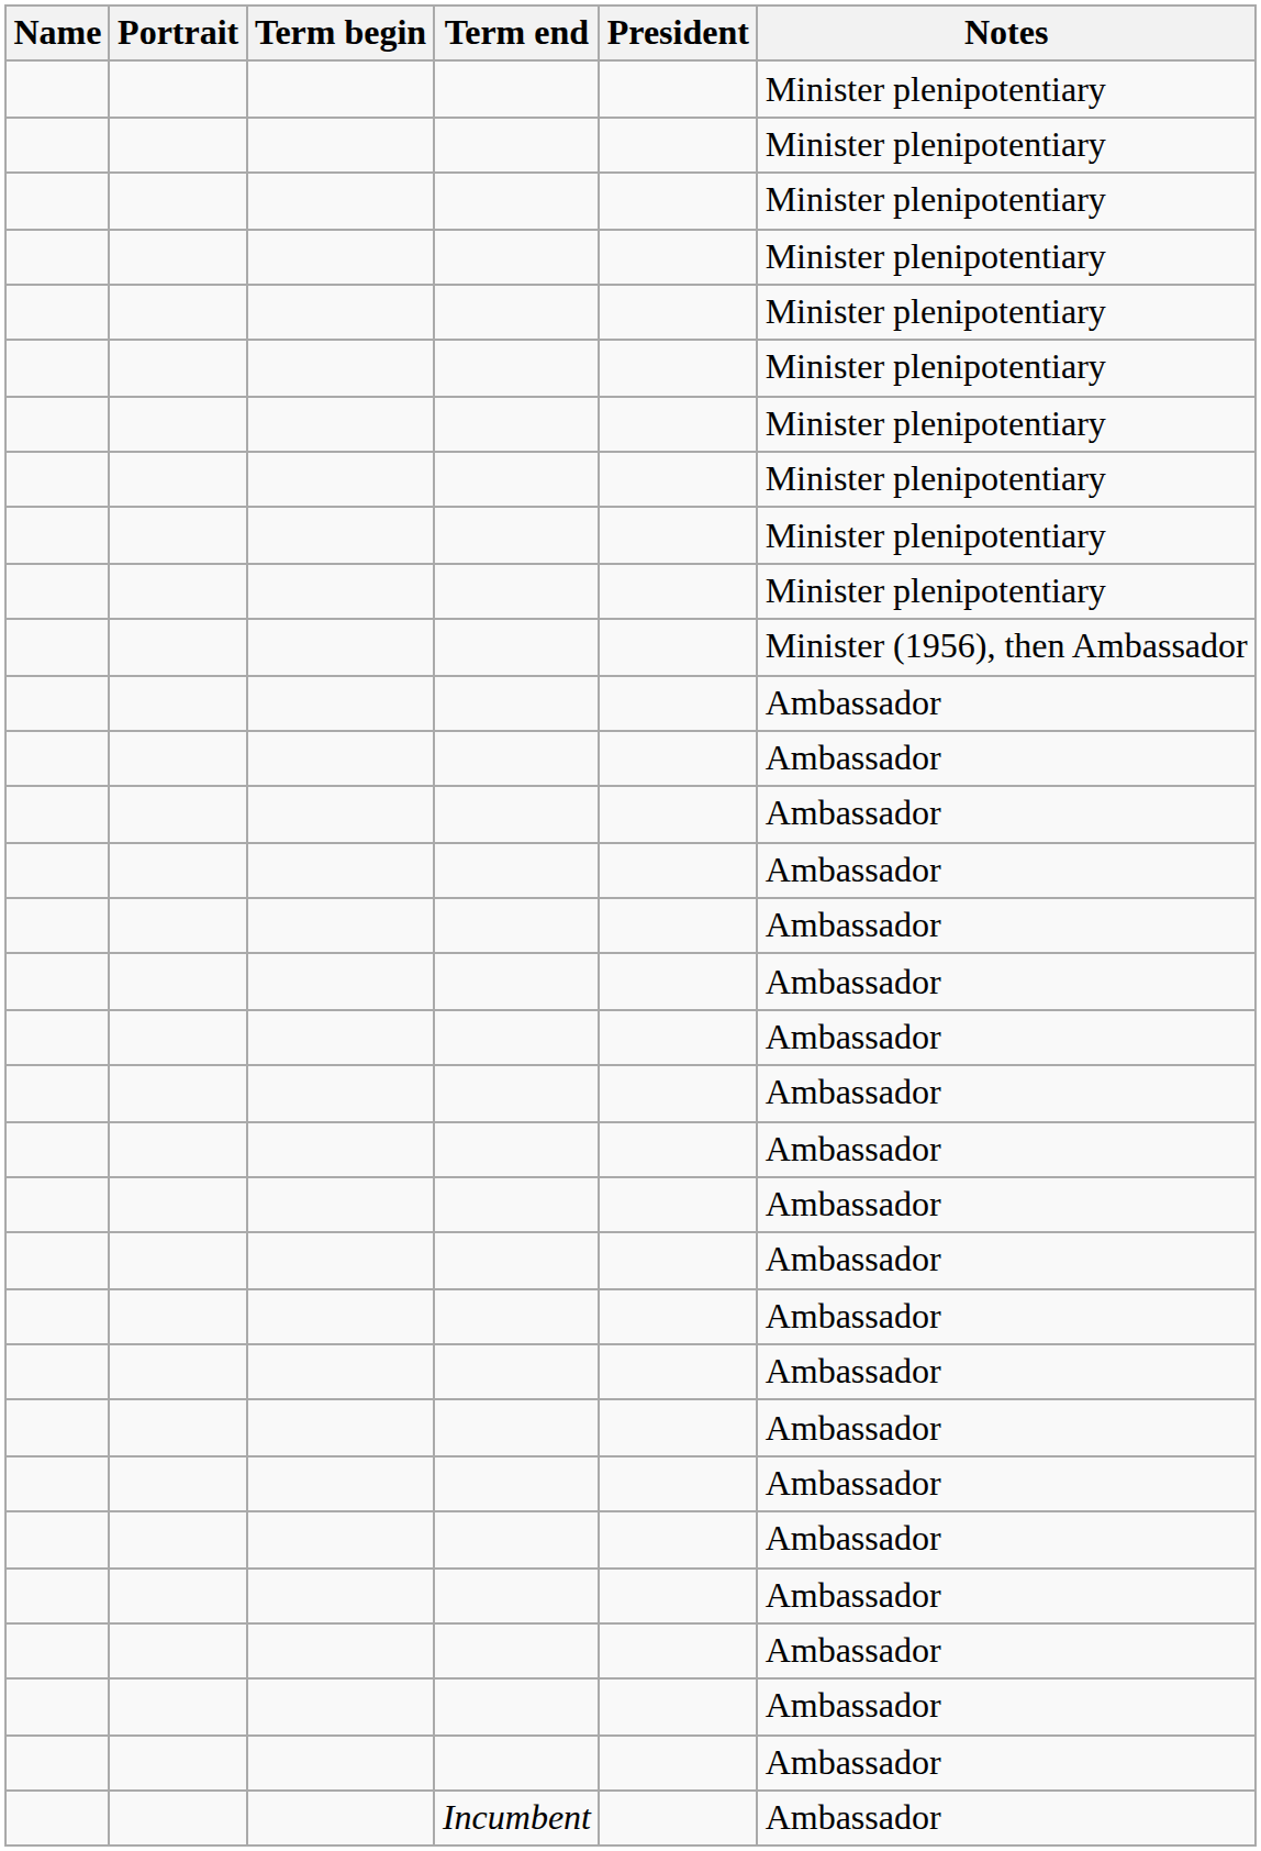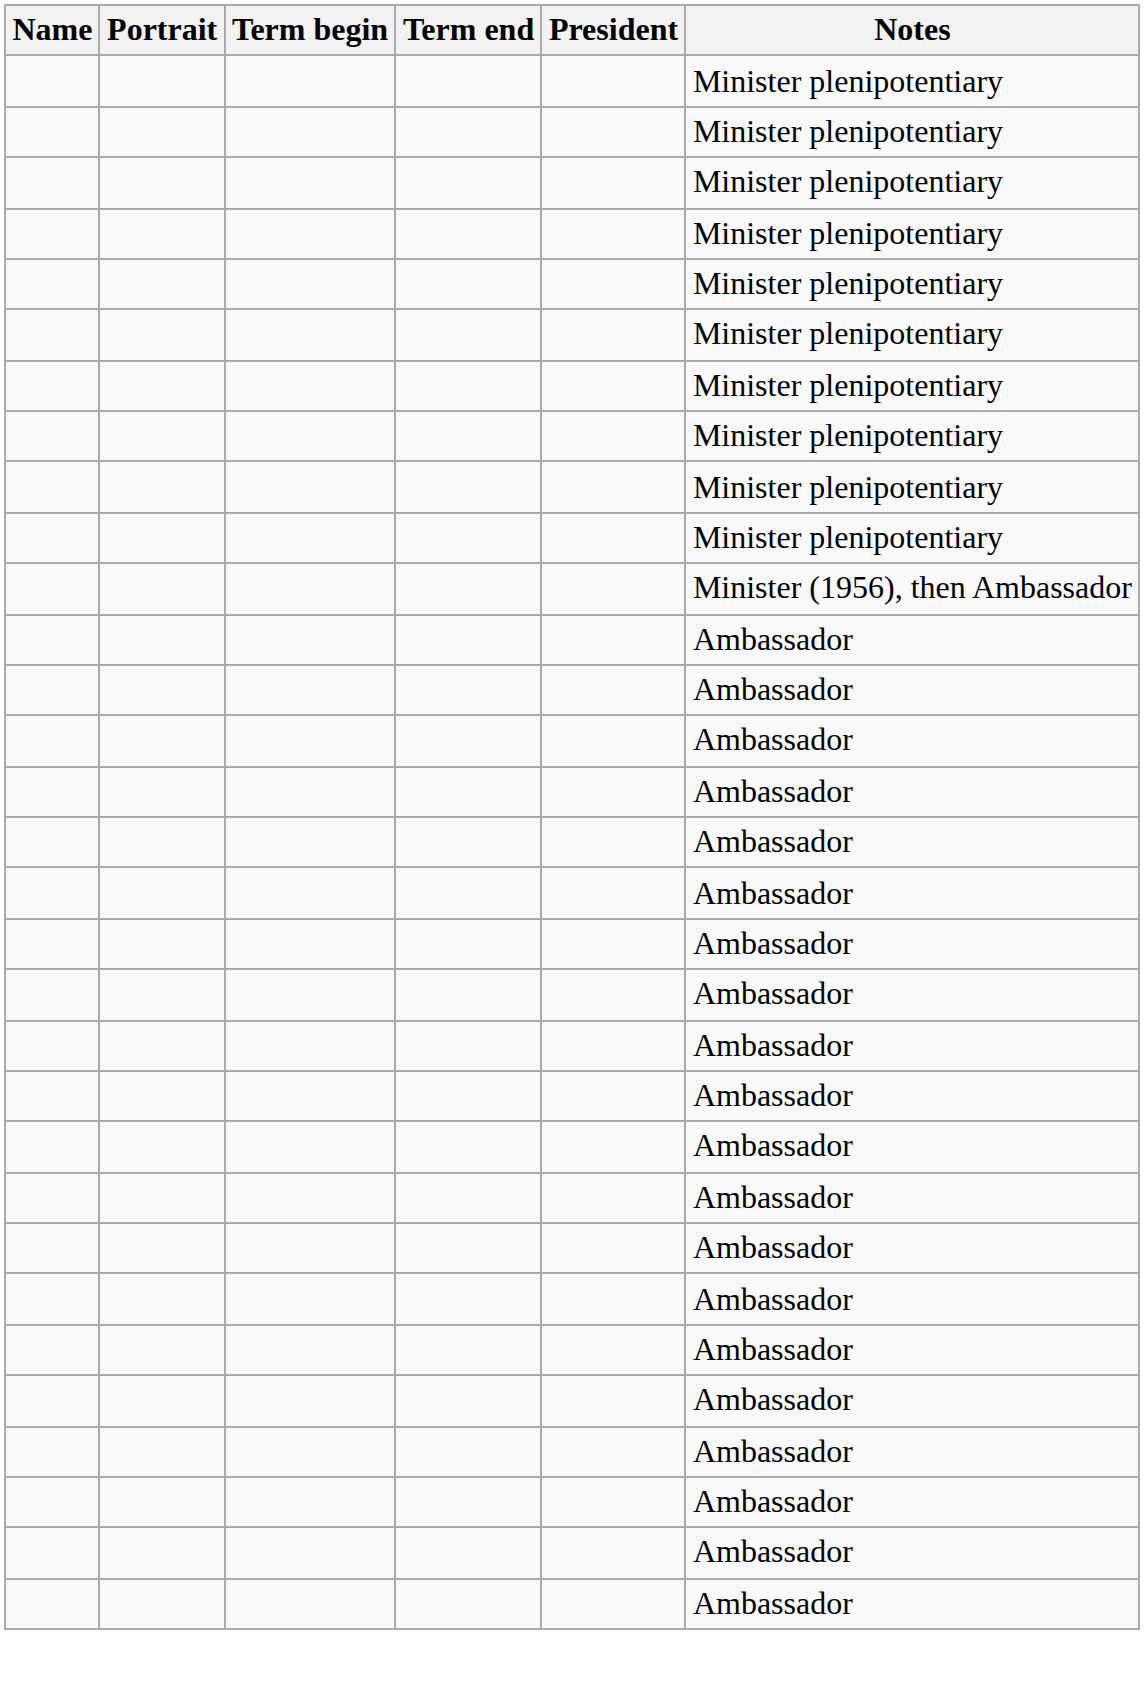 <table class="wikitable sortable"  text-align:center;">
 <tr>
 <th>Name</th>
 <th class="unsortable">Portrait</th>
 <th>Term begin</th>
 <th>Term end</th>
 <th>President</th>
 <th class="unsortable">Notes</th>
 </tr>
 <tr>
 <td></td>
 <td></td>
 <td></td>
 <td></td>
 <td></td>
 <td>Minister plenipotentiary</td>
 </tr>
 <tr>
 <td></td>
 <td></td>
 <td></td>
 <td></td>
 <td></td>
 <td>Minister plenipotentiary</td>
 </tr>
 <tr>
 <td></td>
 <td></td>
 <td></td>
 <td></td>
 <td></td>
 <td>Minister plenipotentiary</td>
 </tr>
 <tr>
 <td></td>
 <td></td>
 <td></td>
 <td></td>
 <td></td>
 <td>Minister plenipotentiary</td>
 </tr>
 <tr>
 <td></td>
 <td></td>
 <td></td>
 <td></td>
 <td></td>
 <td>Minister plenipotentiary</td>
 </tr>
 <tr>
 <td></td>
 <td></td>
 <td></td>
 <td></td>
 <td></td>
 <td>Minister plenipotentiary</td>
 </tr>
 <tr>
 <td></td>
 <td></td>
 <td></td>
 <td></td>
 <td></td>
 <td>Minister plenipotentiary</td>
 </tr>
 <tr>
 <td></td>
 <td></td>
 <td></td>
 <td></td>
 <td></td>
 <td>Minister plenipotentiary</td>
 </tr>
 <tr>
 <td></td>
 <td></td>
 <td></td>
 <td></td>
 <td></td>
 <td>Minister plenipotentiary</td>
 </tr>
 <tr>
 <td></td>
 <td></td>
 <td></td>
 <td></td>
 <td></td>
 <td>Minister plenipotentiary</td>
 </tr>
 <tr>
 <td></td>
 <td></td>
 <td></td>
 <td></td>
 <td></td>
 <td>Minister (1956), then Ambassador</td>
 </tr>
 <tr>
 <td></td>
 <td></td>
 <td></td>
 <td></td>
 <td></td>
 <td>Ambassador</td>
 </tr>
 <tr>
 <td></td>
 <td></td>
 <td></td>
 <td></td>
 <td></td>
 <td>Ambassador</td>
 </tr>
 <tr>
 <td></td>
 <td></td>
 <td></td>
 <td></td>
 <td></td>
 <td>Ambassador</td>
 </tr>
 <tr>
 <td></td>
 <td></td>
 <td></td>
 <td></td>
 <td></td>
 <td>Ambassador</td>
 </tr>
 <tr>
 <td></td>
 <td></td>
 <td></td>
 <td></td>
 <td></td>
 <td>Ambassador</td>
 </tr>
 <tr>
 <td></td>
 <td></td>
 <td></td>
 <td></td>
 <td></td>
 <td>Ambassador</td>
 </tr>
 <tr>
 <td></td>
 <td></td>
 <td></td>
 <td></td>
 <td></td>
 <td>Ambassador</td>
 </tr>
 <tr>
 <td></td>
 <td></td>
 <td></td>
 <td></td>
 <td></td>
 <td>Ambassador</td>
 </tr>
 <tr>
 <td></td>
 <td></td>
 <td></td>
 <td></td>
 <td></td>
 <td>Ambassador</td>
 </tr>
 <tr>
 <td></td>
 <td></td>
 <td></td>
 <td></td>
 <td></td>
 <td>Ambassador</td>
 </tr>
 <tr>
 <td></td>
 <td></td>
 <td></td>
 <td></td>
 <td></td>
 <td>Ambassador</td>
 </tr>
 <tr>
 <td></td>
 <td></td>
 <td></td>
 <td></td>
 <td></td>
 <td>Ambassador</td>
 </tr>
 <tr>
 <td></td>
 <td></td>
 <td></td>
 <td></td>
 <td></td>
 <td>Ambassador</td>
 </tr>
 <tr>
 <td></td>
 <td></td>
 <td></td>
 <td></td>
 <td></td>
 <td>Ambassador</td>
 </tr>
 <tr>
 <td></td>
 <td></td>
 <td></td>
 <td></td>
 <td></td>
 <td>Ambassador</td>
 </tr>
 <tr>
 <td></td>
 <td></td>
 <td></td>
 <td></td>
 <td></td>
 <td>Ambassador</td>
 </tr>
 <tr>
 <td></td>
 <td></td>
 <td></td>
 <td></td>
 <td></td>
 <td>Ambassador</td>
 </tr>
 <tr>
 <td></td>
 <td></td>
 <td></td>
 <td></td>
 <td></td>
 <td>Ambassador</td>
 </tr>
 <tr>
 <td></td>
 <td></td>
 <td></td>
 <td></td>
 <td></td>
 <td>Ambassador</td>
 </tr>
 <tr>
 <td></td>
 <td></td>
 <td></td>
 <td></td>
 <td></td>
 <td>Ambassador</td>
 </tr>
 <tr>
-<td></td>
-<td></td>
-<td></td>
-<td><em>Incumbent</em></td>
-<td></td>
-<td>Ambassador</td>
-</tr>
-<tr>
 </tr>
 </table>
